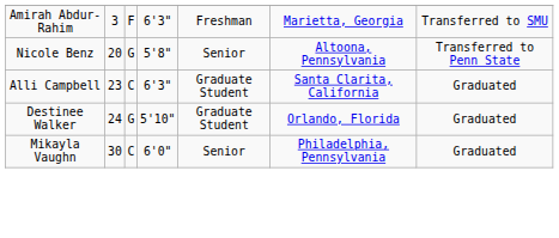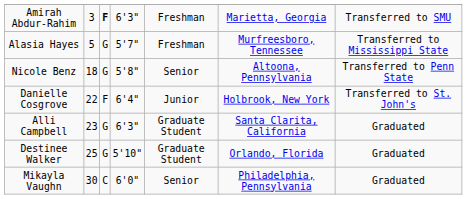 <table class="wikitable sortable" border="1" style="text-align: center;">
 <tr align=center>
 </tr>
 <tr>
 <td>Amirah Abdur-Rahim</td>
 <td>3</td>
-<td>F</td>
+<td><strong>F</strong></td>
 <td>6'3"</td>
 <td>Freshman</td>
 <td><a href='#'>Marietta, Georgia</a></td>
 <td>Transferred to <a href='#'>SMU</a></td>
 </tr>
 <tr>
+<td>Alasia Hayes</td>
+<td>5</td>
+<td>G</td>
+<td>5'7"</td>
+<td>Freshman</td>
+<td><a href='#'>Murfreesboro, Tennessee</a></td>
+<td>Transferred to <a href='#'>Mississippi State</a></td>
+</tr>
+<tr>
 <td>Nicole Benz</td>
-<td>20</td>
+<td>18</td>
 <td>G</td>
 <td>5'8"</td>
 <td>Senior</td>
 <td><a href='#'>Altoona, Pennsylvania</a></td>
 <td>Transferred to <a href='#'>Penn State</a></td>
 </tr>
 <tr>
+<td>Danielle Cosgrove</td>
+<td>22</td>
+<td>F</td>
+<td>6'4"</td>
+<td>Junior</td>
+<td><a href='#'>Holbrook, New York</a></td>
+<td>Transferred to <a href='#'>St. John's</a></td>
+</tr>
+<tr>
 <td>Alli Campbell</td>
 <td>23</td>
-<td>C</td>
+<td>G</td>
 <td>6'3"</td>
 <td>Graduate Student</td>
 <td><a href='#'>Santa Clarita, California</a></td>
 <td>Graduated</td>
 </tr>
 <tr>
 <td>Destinee Walker</td>
-<td>24</td>
+<td>25</td>
 <td>G</td>
 <td>5'10"</td>
 <td>Graduate Student</td>
 <td><a href='#'>Orlando, Florida</a></td>
 <td>Graduated</td>
 </tr>
 <tr>
 <td>Mikayla Vaughn</td>
 <td>30</td>
 <td>C</td>
 <td>6'0"</td>
 <td>Senior</td>
 <td><a href='#'>Philadelphia, Pennsylvania</a></td>
 <td>Graduated</td>
 </tr>
 </table>
